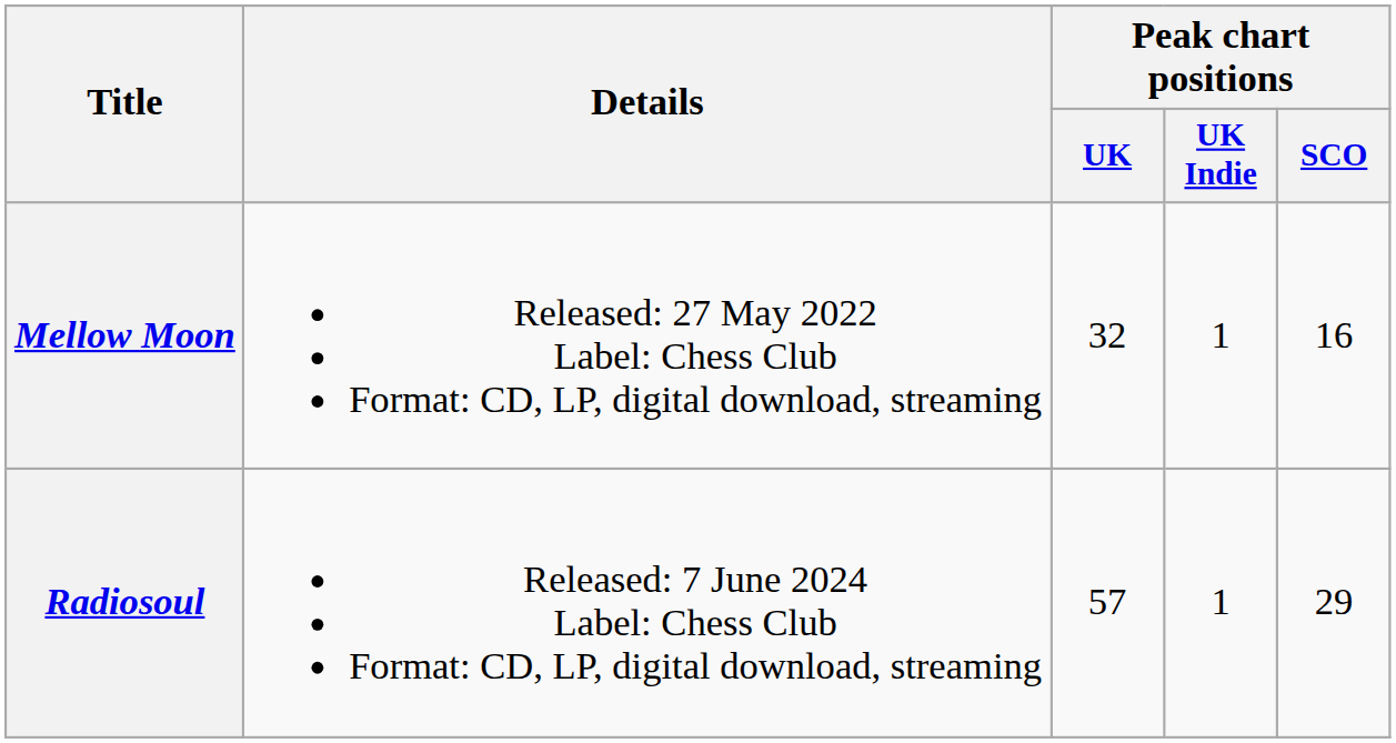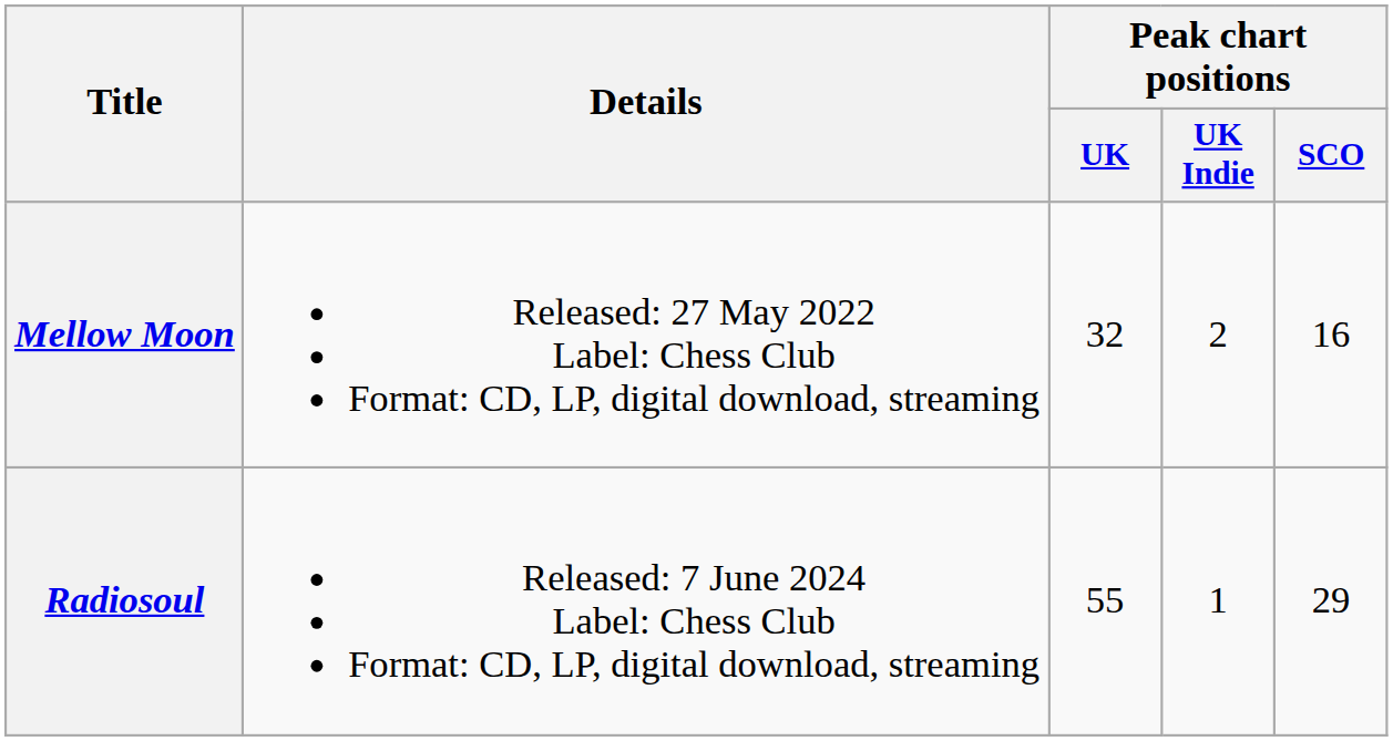 <table class="wikitable plainrowheaders" style="text-align:center;">
 <tr>
 <th scope="col" rowspan="2">Title</th>
 <th scope="col" rowspan="2">Details</th>
 <th scope="col" colspan="3">Peak chart positions</th>
 </tr>
 <tr>
 <th scope="col" style="width:3em;font-size:85%;"><a href='#'>UK</a><br></th>
 <th scope="col" style="width:3em;font-size:85%;"><a href='#'>UK<br>Indie</a><br></th>
 <th scope="col" style="width:3em;font-size:85%;"><a href='#'>SCO</a><br></th>
 </tr>
 <tr>
 <th scope="row"><em><a href='#'>Mellow Moon</a></em></th>
 <td><br><ul><li>Released: 27 May 2022</li><li>Label: Chess Club</li><li>Format: CD, LP, digital download, streaming</li></ul></td>
 <td>32</td>
-<td>1</td>
+<td>2</td>
 <td>16</td>
 </tr>
 <tr>
 <th scope="row"><em><a href='#'>Radiosoul</a></em></th>
 <td><br><ul><li>Released: 7 June 2024</li><li>Label: Chess Club</li><li>Format: CD, LP, digital download, streaming</li></ul></td>
-<td>57</td>
+<td>55</td>
 <td>1</td>
 <td>29</td>
 </tr>
 </table>
